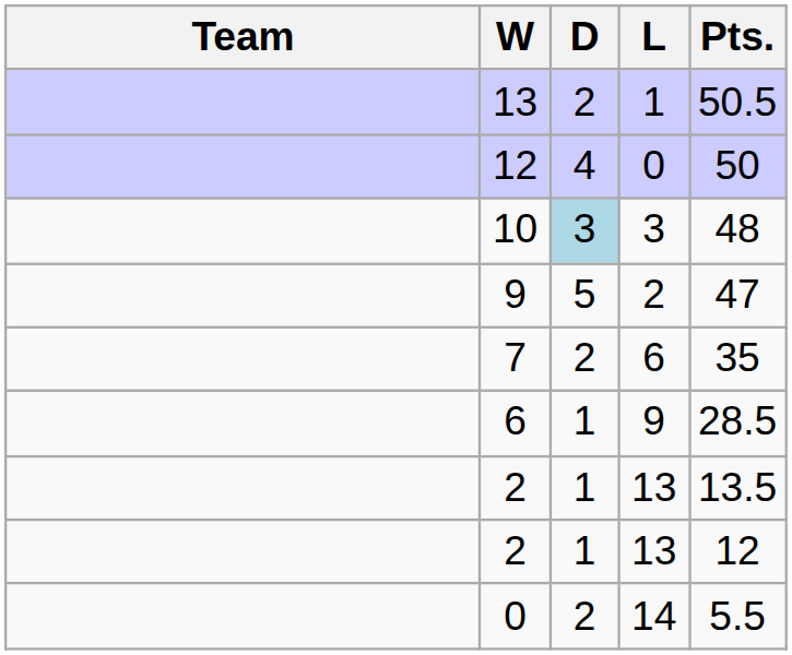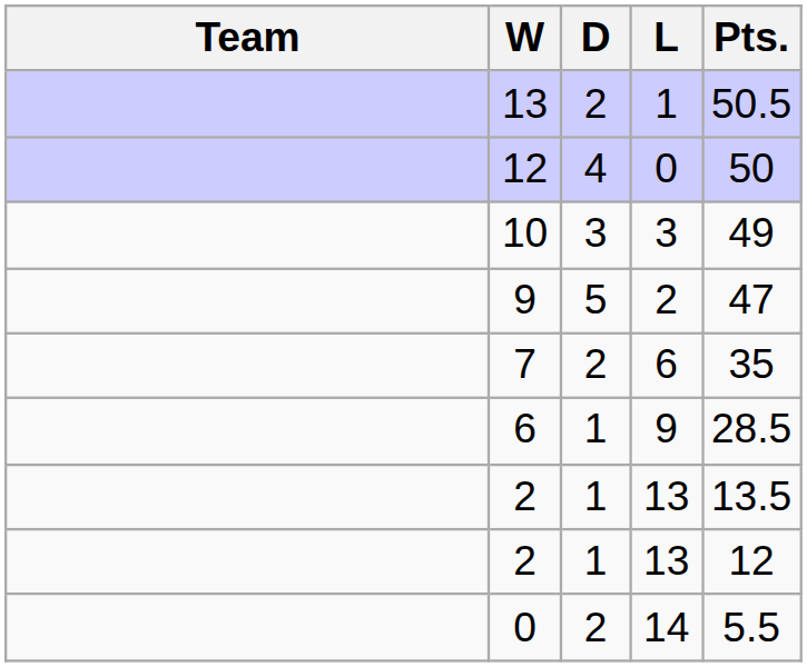 <table class="wikitable" style="text-align:center">
 <tr>
 <th width=180px>Team</th>
 <th width=20px>W</th>
 <th width=20px>D</th>
 <th width=20px>L</th>
 <th width=30px>Pts.</th>
 </tr>
 <tr bgcolor="#CCCCFF">
 <td align=left></td>
 <td>13</td>
 <td>2</td>
 <td>1</td>
 <td>50.5</td>
 </tr>
 <tr bgcolor="#CCCCFF">
 <td align=left></td>
 <td>12</td>
 <td>4</td>
 <td>0</td>
 <td>50</td>
 </tr>
 <tr>
 <td align=left></td>
 <td>10</td>
-<td style="background: lightblue;">3</td>
 <td>3</td>
-<td>48</td>
+<td>3</td>
+<td>49</td>
 </tr>
 <tr>
 <td align=left></td>
 <td>9</td>
 <td>5</td>
 <td>2</td>
 <td>47</td>
 </tr>
 <tr>
 <td align=left></td>
 <td>7</td>
 <td>2</td>
 <td>6</td>
 <td>35</td>
 </tr>
 <tr>
 <td align=left></td>
 <td>6</td>
 <td>1</td>
 <td>9</td>
 <td>28.5</td>
 </tr>
 <tr>
 <td align=left><strong></strong></td>
 <td>2</td>
 <td>1</td>
 <td>13</td>
 <td>13.5</td>
 </tr>
 <tr>
 <td align=left></td>
 <td>2</td>
 <td>1</td>
 <td>13</td>
 <td>12</td>
 </tr>
 <tr>
 <td align=left></td>
 <td>0</td>
 <td>2</td>
 <td>14</td>
 <td>5.5</td>
 </tr>
 </table>
